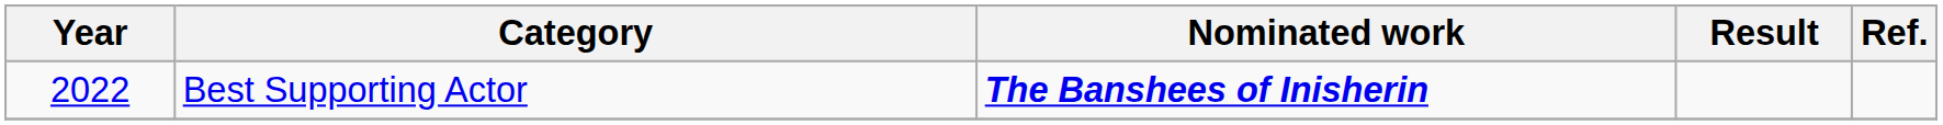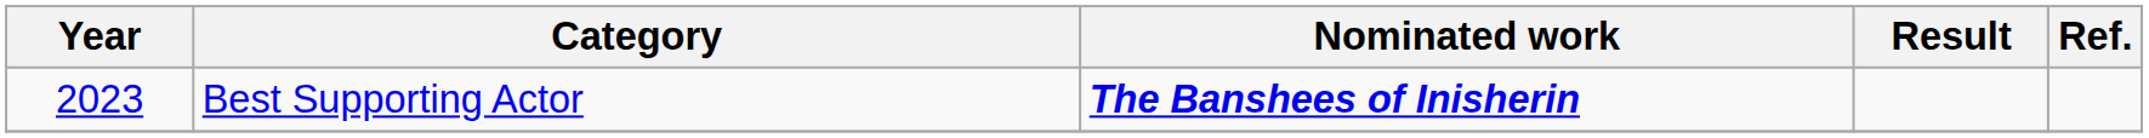 <table class=wikitable>
 <tr>
 <th scope="col" style="width:5em;">Year</th>
 <th scope="col" style="width:28em;">Category</th>
 <th scope="col" style="width:24em;">Nominated work</th>
 <th scope="col" style="width:5em;">Result</th>
 <th>Ref.</th>
 </tr>
 <tr>
-<td style="text-align:center;"><a href='#'>2022</a></td>
+<td style="text-align:center;"><a href='#'>2023</a></td>
 <td><a href='#'>Best Supporting Actor</a></td>
 <td><strong><em><a href='#'>The Banshees of Inisherin</a></em></strong></td>
 <td></td>
 <td></td>
 </tr>
 <tr>
 </tr>
 </table>
